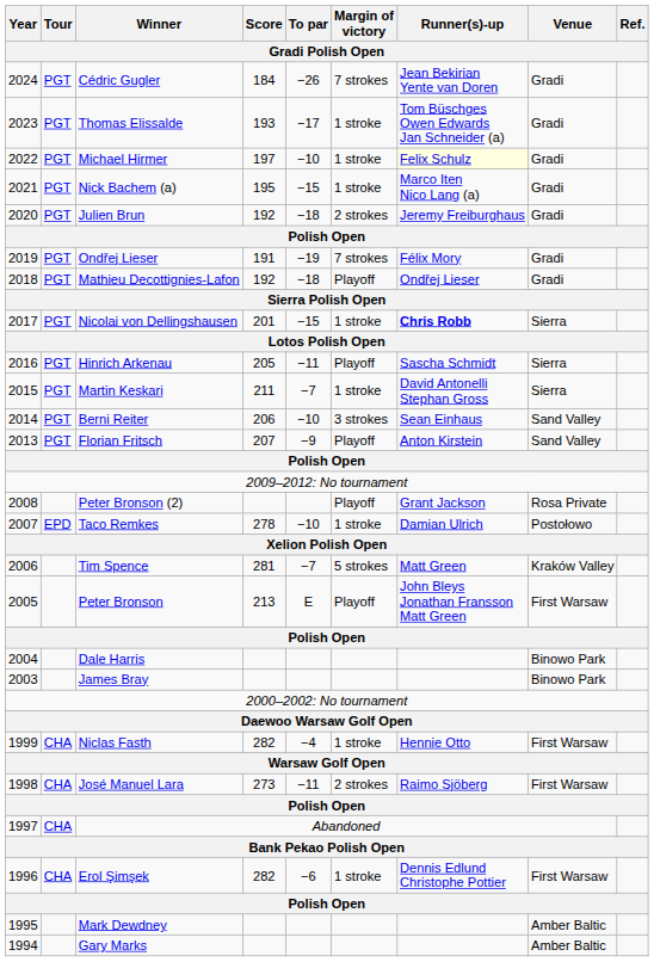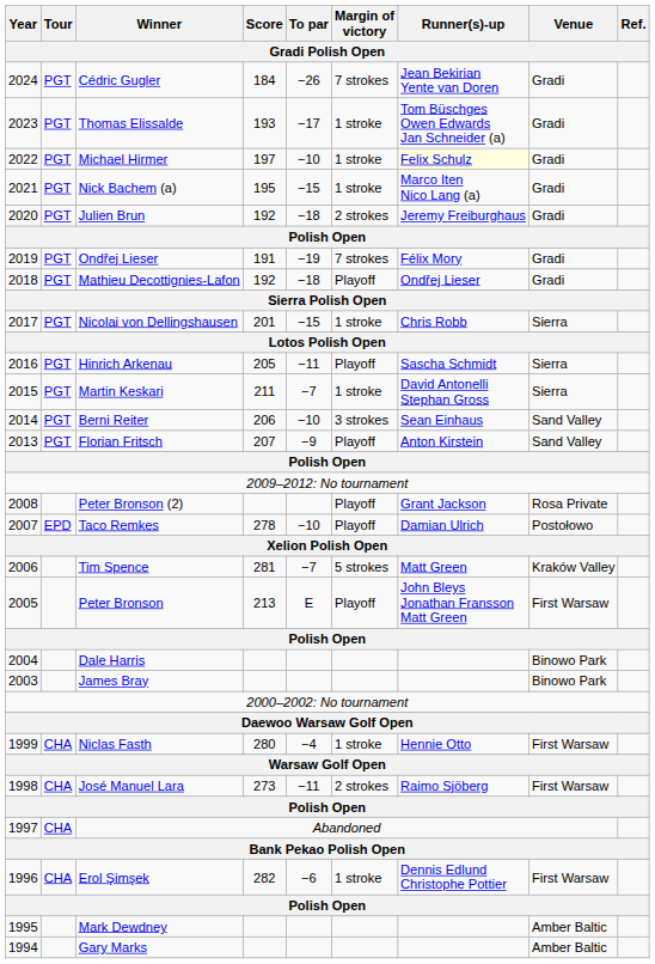 <table class=wikitable style="font-size:95%">
 <tr>
 <th>Year</th>
 <th>Tour</th>
 <th>Winner</th>
 <th>Score</th>
 <th>To par</th>
 <th>Margin of<br>victory</th>
 <th>Runner(s)-up</th>
 <th>Venue</th>
 <th>Ref.</th>
 </tr>
 <tr>
 <th colspan=9>Gradi Polish Open</th>
 </tr>
 <tr>
 <td>2024</td>
 <td><a href='#'>PGT</a></td>
 <td> <a href='#'>Cédric Gugler</a></td>
 <td align=center>184</td>
 <td align=center>−26</td>
 <td>7 strokes</td>
 <td> <a href='#'>Jean Bekirian</a><br> <a href='#'>Yente van Doren</a></td>
 <td>Gradi</td>
 <td></td>
 </tr>
 <tr>
 <td>2023</td>
 <td><a href='#'>PGT</a></td>
 <td> <a href='#'>Thomas Elissalde</a></td>
 <td align=center>193</td>
 <td align=center>−17</td>
 <td>1 stroke</td>
 <td> <a href='#'>Tom Büschges</a><br> <a href='#'>Owen Edwards</a><br> <a href='#'>Jan Schneider</a> (a)</td>
 <td>Gradi</td>
 <td></td>
 </tr>
 <tr>
 <td>2022</td>
 <td><a href='#'>PGT</a></td>
 <td> <a href='#'>Michael Hirmer</a></td>
 <td align=center>197</td>
 <td align=center>−10</td>
 <td>1 stroke</td>
 <td style="background: lightyellow;"> <a href='#'>Felix Schulz</a></td>
 <td>Gradi</td>
 <td></td>
 </tr>
 <tr>
 <td>2021</td>
 <td><a href='#'>PGT</a></td>
 <td> <a href='#'>Nick Bachem</a> (a)</td>
 <td align=center>195</td>
 <td align=center>−15</td>
 <td>1 stroke</td>
 <td> <a href='#'>Marco Iten</a><br> <a href='#'>Nico Lang</a> (a)</td>
 <td>Gradi</td>
 <td></td>
 </tr>
 <tr>
 <td>2020</td>
 <td><a href='#'>PGT</a></td>
 <td> <a href='#'>Julien Brun</a></td>
 <td align=center>192</td>
 <td align=center>−18</td>
 <td>2 strokes</td>
 <td> <a href='#'>Jeremy Freiburghaus</a></td>
 <td>Gradi</td>
 <td></td>
 </tr>
 <tr>
 <th colspan=9>Polish Open</th>
 </tr>
 <tr>
 <td>2019</td>
 <td><a href='#'>PGT</a></td>
 <td> <a href='#'>Ondřej Lieser</a></td>
 <td align=center>191</td>
 <td align=center>−19</td>
 <td>7 strokes</td>
 <td> <a href='#'>Félix Mory</a></td>
 <td>Gradi</td>
 <td></td>
 </tr>
 <tr>
 <td>2018</td>
 <td><a href='#'>PGT</a></td>
 <td> <a href='#'>Mathieu Decottignies-Lafon</a></td>
 <td align=center>192</td>
 <td align=center>−18</td>
 <td>Playoff</td>
 <td> <a href='#'>Ondřej Lieser</a></td>
 <td>Gradi</td>
 <td></td>
 </tr>
 <tr>
 <th colspan=9>Sierra Polish Open</th>
 </tr>
 <tr>
 <td>2017</td>
 <td><a href='#'>PGT</a></td>
 <td> <a href='#'>Nicolai von Dellingshausen</a></td>
 <td align=center>201</td>
 <td align=center>−15</td>
 <td>1 stroke</td>
-<td><strong> <a href='#'>Chris Robb</a></strong></td>
+<td> <a href='#'>Chris Robb</a></td>
 <td>Sierra</td>
 <td></td>
 </tr>
 <tr>
 <th colspan=9>Lotos Polish Open</th>
 </tr>
 <tr>
 <td>2016</td>
 <td><a href='#'>PGT</a></td>
 <td> <a href='#'>Hinrich Arkenau</a></td>
 <td align=center>205</td>
 <td align=center>−11</td>
 <td>Playoff</td>
 <td> <a href='#'>Sascha Schmidt</a></td>
 <td>Sierra</td>
 <td></td>
 </tr>
 <tr>
 <td>2015</td>
 <td><a href='#'>PGT</a></td>
 <td> <a href='#'>Martin Keskari</a></td>
 <td align=center>211</td>
 <td align=center>−7</td>
 <td>1 stroke</td>
 <td> <a href='#'>David Antonelli</a><br> <a href='#'>Stephan Gross</a></td>
 <td>Sierra</td>
 <td></td>
 </tr>
 <tr>
 <td>2014</td>
 <td><a href='#'>PGT</a></td>
 <td> <a href='#'>Berni Reiter</a></td>
 <td align=center>206</td>
 <td align=center>−10</td>
 <td>3 strokes</td>
 <td> <a href='#'>Sean Einhaus</a></td>
 <td>Sand Valley</td>
 <td></td>
 </tr>
 <tr>
 <td>2013</td>
 <td><a href='#'>PGT</a></td>
 <td> <a href='#'>Florian Fritsch</a></td>
 <td align=center>207</td>
 <td align=center>−9</td>
 <td>Playoff</td>
 <td> <a href='#'>Anton Kirstein</a></td>
 <td>Sand Valley</td>
 <td></td>
 </tr>
 <tr>
 <th colspan=9>Polish Open</th>
 </tr>
 <tr>
 <td colspan=9 align=center><em>2009–2012: No tournament</em></td>
 </tr>
 <tr>
 <td>2008</td>
 <td></td>
 <td> <a href='#'>Peter Bronson</a> (2)</td>
 <td align=center></td>
 <td align=center></td>
 <td>Playoff</td>
 <td> <a href='#'>Grant Jackson</a></td>
 <td>Rosa Private</td>
 <td></td>
 </tr>
 <tr>
 <td>2007</td>
 <td><a href='#'>EPD</a></td>
 <td> <a href='#'>Taco Remkes</a></td>
 <td align=center>278</td>
 <td align=center>−10</td>
-<td>1 stroke</td>
+<td>Playoff</td>
 <td> <a href='#'>Damian Ulrich</a></td>
 <td>Postołowo</td>
 <td></td>
 </tr>
 <tr>
 <th colspan=9>Xelion Polish Open</th>
 </tr>
 <tr>
 <td>2006</td>
 <td></td>
 <td> <a href='#'>Tim Spence</a></td>
 <td align=center>281</td>
 <td align=center>−7</td>
 <td>5 strokes</td>
 <td> <a href='#'>Matt Green</a></td>
 <td>Kraków Valley</td>
 <td></td>
 </tr>
 <tr>
 <td>2005</td>
 <td></td>
 <td> <a href='#'>Peter Bronson</a></td>
 <td align=center>213</td>
 <td align=center>E</td>
 <td>Playoff</td>
 <td> <a href='#'>John Bleys</a><br> <a href='#'>Jonathan Fransson</a><br> <a href='#'>Matt Green</a></td>
 <td>First Warsaw</td>
 <td></td>
 </tr>
 <tr>
 <th colspan=9>Polish Open</th>
 </tr>
 <tr>
 <td>2004</td>
 <td></td>
 <td> <a href='#'>Dale Harris</a></td>
 <td align=center></td>
 <td align=center></td>
 <td></td>
 <td></td>
 <td>Binowo Park</td>
 <td></td>
 </tr>
 <tr>
 <td>2003</td>
 <td></td>
 <td> <a href='#'>James Bray</a></td>
 <td align=center></td>
 <td align=center></td>
 <td></td>
 <td></td>
 <td>Binowo Park</td>
 <td></td>
 </tr>
 <tr>
 <td colspan=9 align=center><em>2000–2002: No tournament</em></td>
 </tr>
 <tr>
 <th colspan=9>Daewoo Warsaw Golf Open</th>
 </tr>
 <tr>
 <td>1999</td>
 <td><a href='#'>CHA</a></td>
 <td> <a href='#'>Niclas Fasth</a></td>
-<td align=center>282</td>
+<td align=center>280</td>
 <td align=center>−4</td>
 <td>1 stroke</td>
 <td> <a href='#'>Hennie Otto</a></td>
 <td>First Warsaw</td>
 <td></td>
 </tr>
 <tr>
 <th colspan=9>Warsaw Golf Open</th>
 </tr>
 <tr>
 <td>1998</td>
 <td><a href='#'>CHA</a></td>
 <td> <a href='#'>José Manuel Lara</a></td>
 <td align=center>273</td>
 <td align=center>−11</td>
 <td>2 strokes</td>
 <td> <a href='#'>Raimo Sjöberg</a></td>
 <td>First Warsaw</td>
 <td></td>
 </tr>
 <tr>
 <th colspan=9>Polish Open</th>
 </tr>
 <tr>
 <td>1997</td>
 <td><a href='#'>CHA</a></td>
 <td colspan=6 align=center><em>Abandoned</em></td>
 <td></td>
 </tr>
 <tr>
 <th colspan=9>Bank Pekao Polish Open</th>
 </tr>
 <tr>
 <td>1996</td>
 <td><a href='#'>CHA</a></td>
 <td> <a href='#'>Erol Şimşek</a></td>
 <td align=center>282</td>
 <td align=center>−6</td>
 <td>1 stroke</td>
 <td> <a href='#'>Dennis Edlund</a><br> <a href='#'>Christophe Pottier</a></td>
 <td>First Warsaw</td>
 <td></td>
 </tr>
 <tr>
 <th colspan=9>Polish Open</th>
 </tr>
 <tr>
 <td>1995</td>
 <td></td>
 <td> <a href='#'>Mark Dewdney</a></td>
 <td align=center></td>
 <td align=center></td>
 <td></td>
 <td></td>
 <td>Amber Baltic</td>
 <td></td>
 </tr>
 <tr>
 <td>1994</td>
 <td></td>
 <td> <a href='#'>Gary Marks</a></td>
 <td align=center></td>
 <td align=center></td>
 <td></td>
 <td></td>
 <td>Amber Baltic</td>
 <td></td>
 </tr>
 </table>
